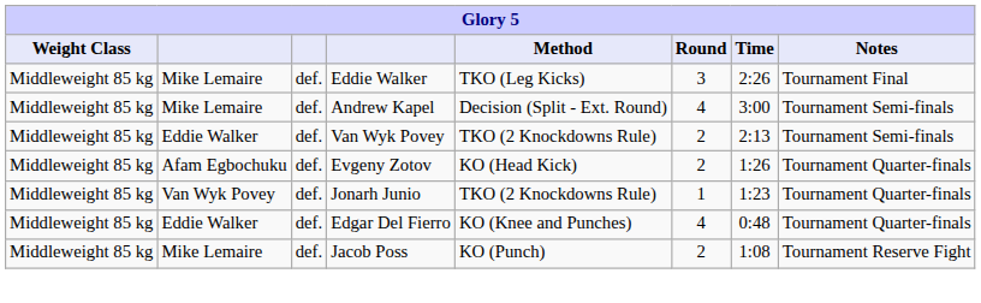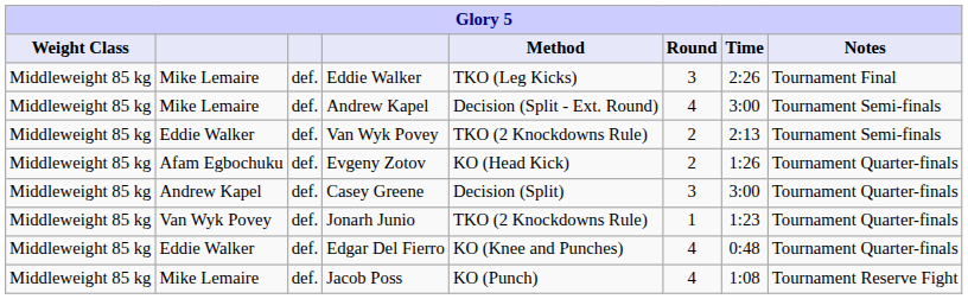 <table class="wikitable" style="font-size: 80%;">
 <tr>
 <th colspan="8" style="background-color: #ccf; color: #000080; text-align: center;"><strong>Glory 5</strong></th>
 </tr>
 <tr>
 <th colspan="1" style="background-color: #E6E8FA; color: #000000; text-align: center;">Weight Class</th>
 <th colspan="1" style="background-color: #E6E8FA; color: #000000; text-align: center;"></th>
 <th colspan="1" style="background-color: #E6E8FA; color: #000000; text-align: center;"></th>
 <th colspan="1" style="background-color: #E6E8FA; color: #000000; text-align: center;"></th>
 <th colspan="1" style="background-color: #E6E8FA; color: #000000; text-align: center;">Method</th>
 <th colspan="1" style="background-color: #E6E8FA; color: #000000; text-align: center;">Round</th>
 <th colspan="1" style="background-color: #E6E8FA; color: #000000; text-align: center;">Time</th>
 <th colspan="1" style="background-color: #E6E8FA; color: #000000; text-align: center;">Notes</th>
 </tr>
 <tr>
 <td>Middleweight 85 kg</td>
 <td> Mike Lemaire</td>
 <td align=center>def.</td>
 <td> Eddie Walker</td>
 <td>TKO (Leg Kicks)</td>
 <td align=center>3</td>
 <td align=center>2:26</td>
 <td>Tournament Final</td>
 </tr>
 <tr>
 <td>Middleweight 85 kg</td>
 <td> Mike Lemaire</td>
 <td align=center>def.</td>
 <td> Andrew Kapel</td>
 <td>Decision (Split - Ext. Round)</td>
 <td align=center>4</td>
 <td align=center>3:00</td>
 <td>Tournament Semi-finals</td>
 </tr>
 <tr>
 <td>Middleweight 85 kg</td>
 <td> Eddie Walker</td>
 <td align=center>def.</td>
 <td> Van Wyk Povey</td>
 <td>TKO (2 Knockdowns Rule)</td>
 <td align=center>2</td>
 <td align=center>2:13</td>
 <td>Tournament Semi-finals</td>
 </tr>
 <tr>
 <td>Middleweight 85 kg</td>
 <td> Afam Egbochuku</td>
 <td align=center>def.</td>
 <td> Evgeny Zotov</td>
 <td>KO (Head Kick)</td>
 <td align=center>2</td>
 <td align=center>1:26</td>
 <td>Tournament Quarter-finals</td>
 </tr>
 <tr>
 <td>Middleweight 85 kg</td>
+<td> Andrew Kapel</td>
+<td align=center>def.</td>
+<td> Casey Greene</td>
+<td>Decision (Split)</td>
+<td align=center>3</td>
+<td align=center>3:00</td>
+<td>Tournament Quarter-finals</td>
+</tr>
+<tr>
+<td>Middleweight 85 kg</td>
 <td> Van Wyk Povey</td>
 <td align=center>def.</td>
 <td> Jonarh Junio</td>
 <td>TKO (2 Knockdowns Rule)</td>
 <td align=center>1</td>
 <td align=center>1:23</td>
 <td>Tournament Quarter-finals</td>
 </tr>
 <tr>
 <td>Middleweight 85 kg</td>
 <td> Eddie Walker</td>
 <td align=center>def.</td>
 <td> Edgar Del Fierro</td>
 <td>KO (Knee and Punches)</td>
 <td align=center>4</td>
 <td align=center>0:48</td>
 <td>Tournament Quarter-finals</td>
 </tr>
 <tr>
 <td>Middleweight 85 kg</td>
 <td> Mike Lemaire</td>
 <td align=center>def.</td>
 <td> Jacob Poss</td>
 <td>KO (Punch)</td>
-<td align=center>2</td>
+<td align=center>4</td>
 <td align=center>1:08</td>
 <td>Tournament Reserve Fight</td>
 </tr>
 </table>
